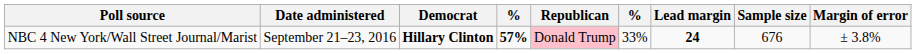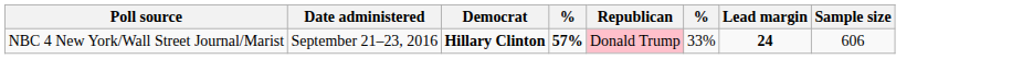 <table class="wikitable" style="text-align:center;">
 <tr valign=bottom>
 <th>Poll source</th>
 <th>Date administered</th>
 <th>Democrat</th>
 <th>%</th>
 <th>Republican</th>
 <th>%</th>
 <th>Lead margin</th>
 <th>Sample size</th>
-<th>Margin of error</th>
 </tr>
 <tr>
 <td>NBC 4 New York/Wall Street Journal/Marist</td>
 <td>September 21–23, 2016</td>
 <td><strong>Hillary Clinton</strong></td>
 <td><strong>57%</strong></td>
 <td style="background: pink;">Donald Trump</td>
 <td>33%</td>
 <td><strong>24</strong></td>
-<td>676</td>
-<td>± 3.8%</td>
+<td>606</td>
 </tr>
 </table>
